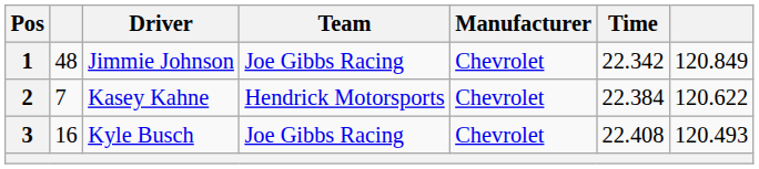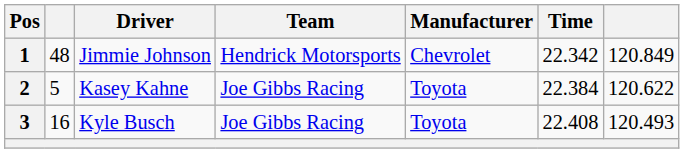 <table class="wikitable" style="font-size:95%">
 <tr>
 <th>Pos</th>
 <th></th>
 <th>Driver</th>
 <th>Team</th>
 <th>Manufacturer</th>
 <th>Time</th>
 <th></th>
 </tr>
 <tr>
 <th>1</th>
 <td>48</td>
 <td><a href='#'>Jimmie Johnson</a></td>
-<td><a href='#'>Joe Gibbs Racing</a></td>
+<td><a href='#'>Hendrick Motorsports</a></td>
 <td><a href='#'>Chevrolet</a></td>
 <td>22.342</td>
 <td>120.849</td>
 </tr>
 <tr>
 <th>2</th>
-<td>7</td>
+<td>5</td>
 <td><a href='#'>Kasey Kahne</a></td>
-<td><a href='#'>Hendrick Motorsports</a></td>
-<td><a href='#'>Chevrolet</a></td>
+<td><a href='#'>Joe Gibbs Racing</a></td>
+<td><a href='#'>Toyota</a></td>
 <td>22.384</td>
 <td>120.622</td>
 </tr>
 <tr>
 <th>3</th>
 <td>16</td>
 <td><a href='#'>Kyle Busch</a></td>
 <td><a href='#'>Joe Gibbs Racing</a></td>
-<td><a href='#'>Chevrolet</a></td>
+<td><a href='#'>Toyota</a></td>
 <td>22.408</td>
 <td>120.493</td>
 </tr>
 <tr>
 <th colspan="7"></th>
 </tr>
 </table>
